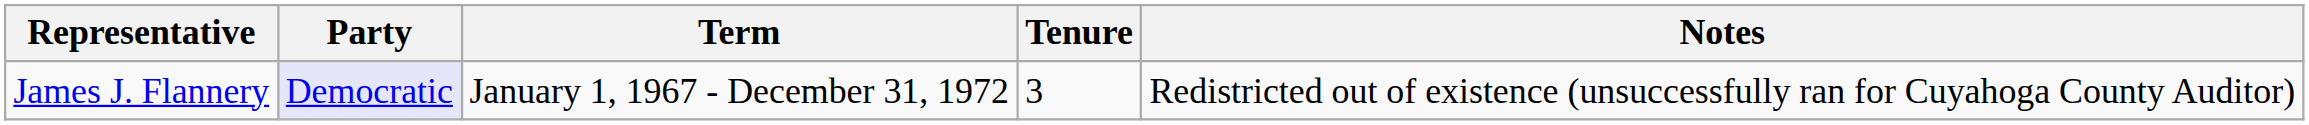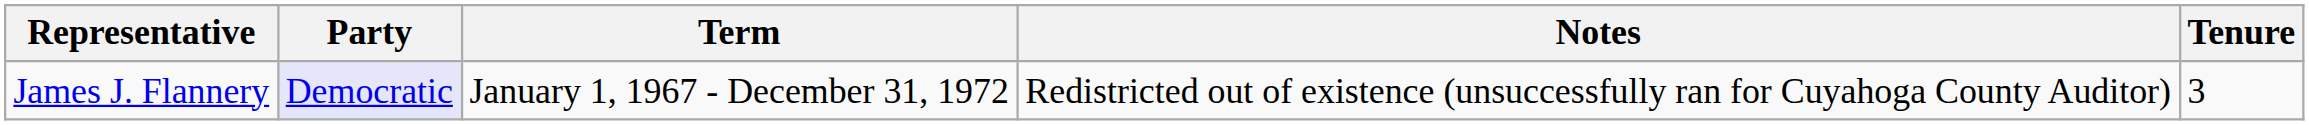 <table class=wikitable>
 <tr valign=bottom>
 <th>Representative</th>
 <th>Party</th>
 <th>Term</th>
+<th>Notes</th>
 <th>Tenure</th>
-<th>Notes</th>
 </tr>
 <tr>
 <td><a href='#'>James J. Flannery</a></td>
 <td style="background: lavender;"><a href='#'>Democratic</a></td>
 <td>January 1, 1967 - December 31, 1972</td>
+<td>Redistricted out of existence (unsuccessfully ran for Cuyahoga County Auditor)</td>
 <td>3</td>
-<td>Redistricted out of existence (unsuccessfully ran for Cuyahoga County Auditor)</td>
 </tr>
 </table>
